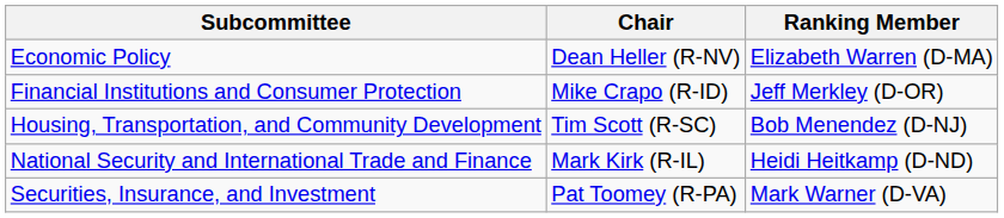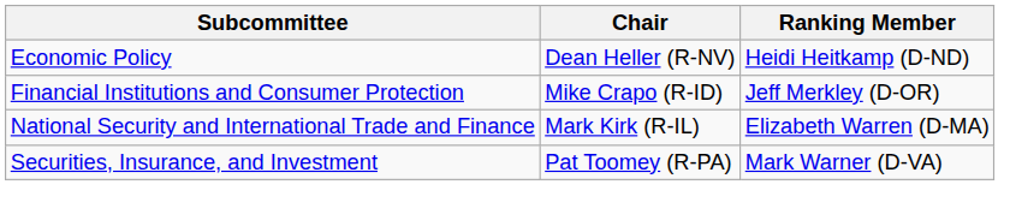 <table class="wikitable">
 <tr>
 <th>Subcommittee</th>
 <th>Chair</th>
 <th>Ranking Member</th>
 </tr>
 <tr>
 <td><a href='#'>Economic Policy</a></td>
 <td><a href='#'>Dean Heller</a> (R-NV)</td>
-<td><a href='#'>Elizabeth Warren</a> (D-MA)</td>
+<td><a href='#'>Heidi Heitkamp</a> (D-ND)</td>
 </tr>
 <tr>
 <td><a href='#'>Financial Institutions and Consumer Protection</a></td>
 <td><a href='#'>Mike Crapo</a> (R-ID)</td>
 <td><a href='#'>Jeff Merkley</a> (D-OR)</td>
 </tr>
 <tr>
-<td><a href='#'>Housing, Transportation, and Community Development</a></td>
-<td><a href='#'>Tim Scott</a> (R-SC)</td>
-<td><a href='#'>Bob Menendez</a> (D-NJ)</td>
-</tr>
-<tr>
 <td><a href='#'>National Security and International Trade and Finance</a></td>
 <td><a href='#'>Mark Kirk</a> (R-IL)</td>
-<td><a href='#'>Heidi Heitkamp</a> (D-ND)</td>
+<td><a href='#'>Elizabeth Warren</a> (D-MA)</td>
 </tr>
 <tr>
 <td><a href='#'>Securities, Insurance, and Investment</a></td>
 <td><a href='#'>Pat Toomey</a> (R-PA)</td>
 <td><a href='#'>Mark Warner</a> (D-VA)</td>
 </tr>
 </table>
